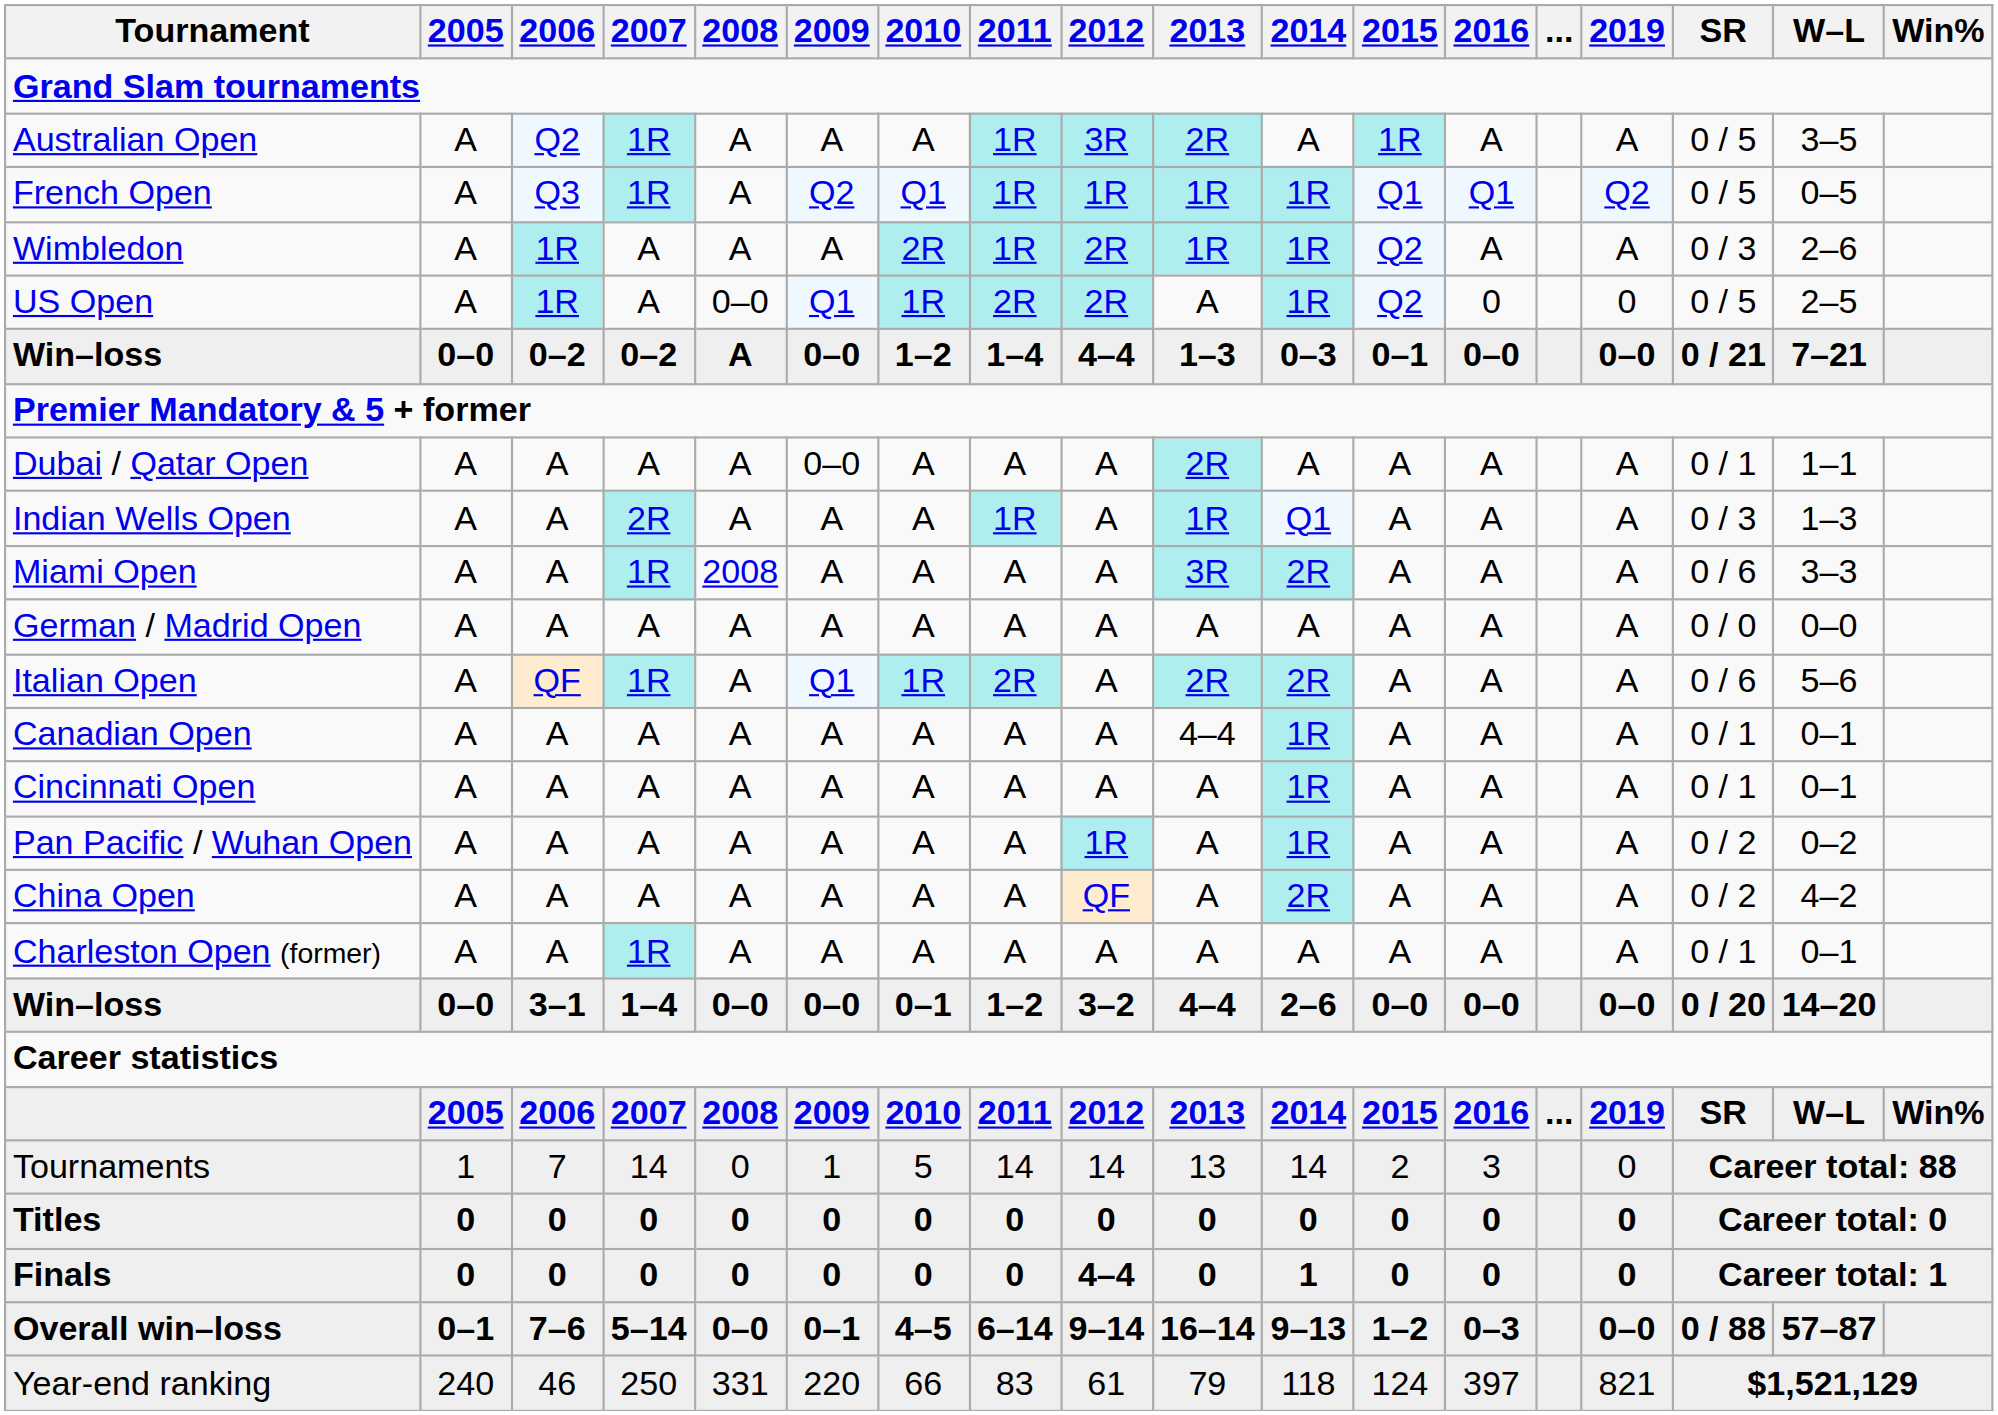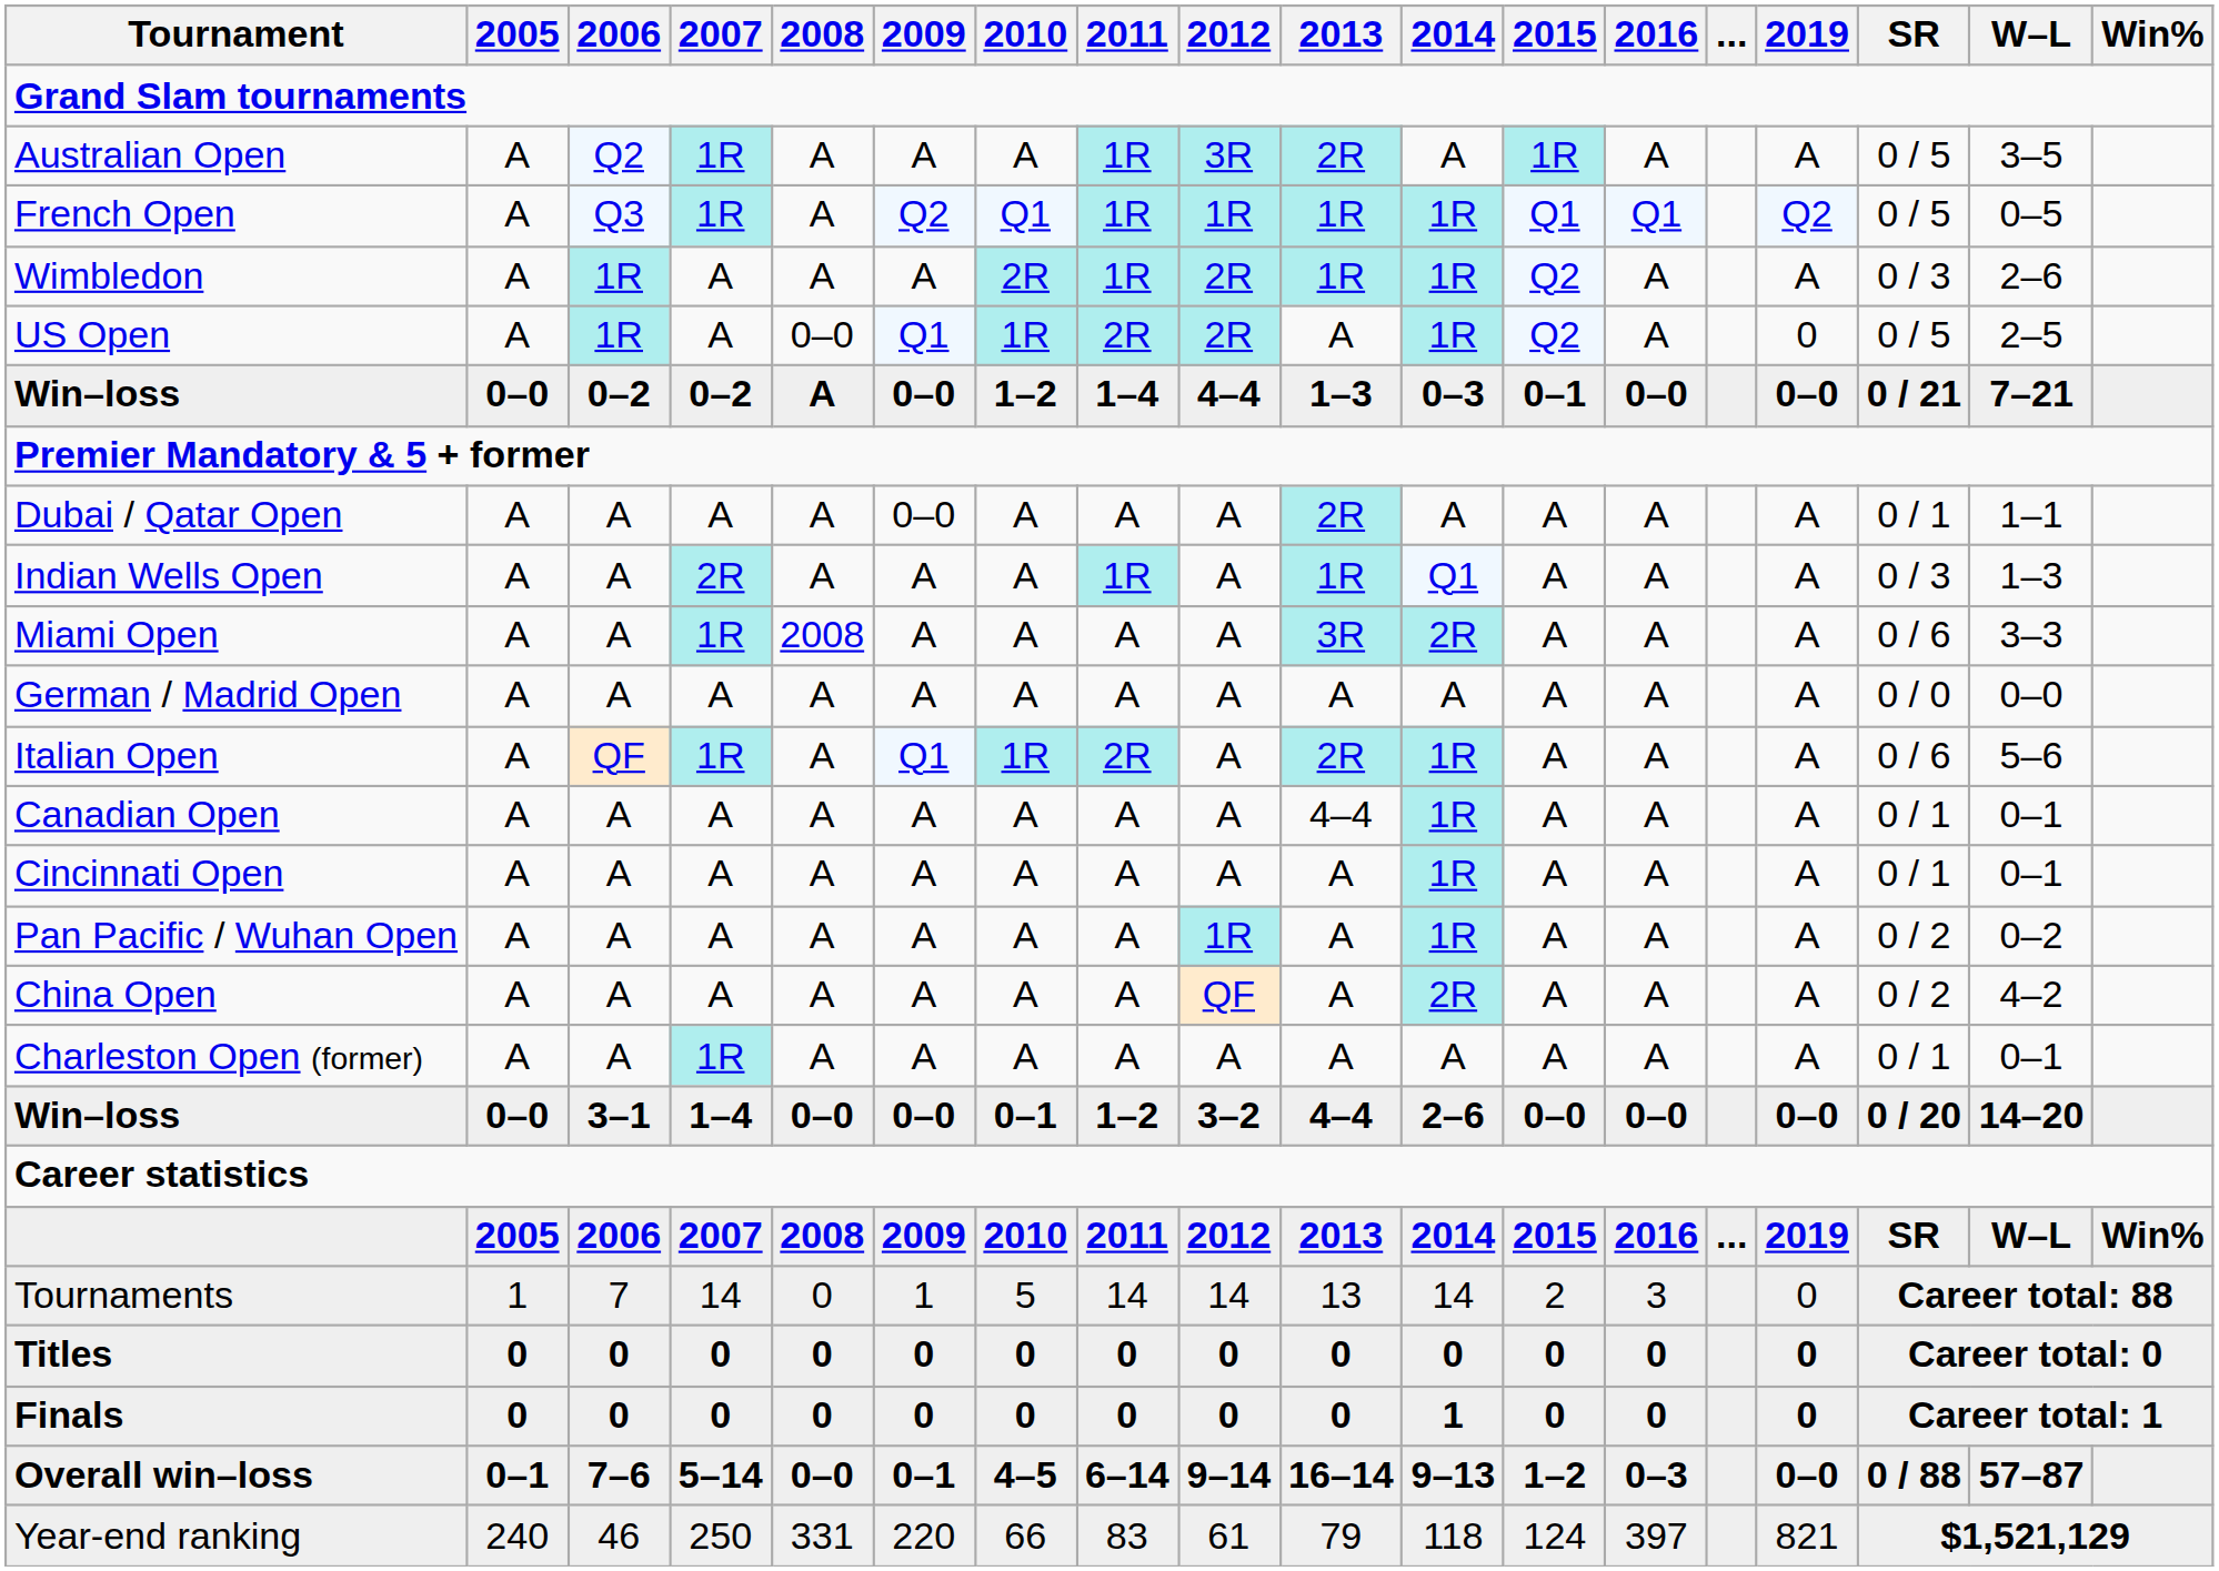 <table class=wikitable style=text-align:center;>
 <tr>
 <th>Tournament</th>
 <th><a href='#'>2005</a></th>
 <th><a href='#'>2006</a></th>
 <th><a href='#'>2007</a></th>
 <th><a href='#'>2008</a></th>
 <th><a href='#'>2009</a></th>
 <th><a href='#'>2010</a></th>
 <th><a href='#'>2011</a></th>
 <th><a href='#'>2012</a></th>
 <th><a href='#'>2013</a></th>
 <th><a href='#'>2014</a></th>
 <th><a href='#'>2015</a></th>
 <th><a href='#'>2016</a></th>
 <th>...</th>
 <th><a href='#'>2019</a></th>
 <th>SR</th>
 <th>W–L</th>
 <th>Win%</th>
 </tr>
 <tr>
 <td align=left colspan="18"><strong><a href='#'>Grand Slam tournaments</a></strong></td>
 </tr>
 <tr>
 <td align="left"><a href='#'>Australian Open</a></td>
 <td>A</td>
 <td bgcolor=f0f8ff><a href='#'>Q2</a></td>
 <td bgcolor="afeeee"><a href='#'>1R</a></td>
 <td>A</td>
 <td>A</td>
 <td>A</td>
 <td bgcolor="afeeee"><a href='#'>1R</a></td>
 <td bgcolor="afeeee"><a href='#'>3R</a></td>
 <td bgcolor="afeeee"><a href='#'>2R</a></td>
 <td>A</td>
 <td bgcolor=afeeee><a href='#'>1R</a></td>
 <td>A</td>
 <td></td>
 <td>A</td>
 <td>0 / 5</td>
 <td>3–5</td>
 <td></td>
 </tr>
 <tr>
 <td align="left"><a href='#'>French Open</a></td>
 <td>A</td>
 <td bgcolor=f0f8ff><a href='#'>Q3</a></td>
 <td bgcolor=afeeee><a href='#'>1R</a></td>
 <td>A</td>
 <td bgcolor=f0f8ff><a href='#'>Q2</a></td>
 <td bgcolor=f0f8ff><a href='#'>Q1</a></td>
 <td bgcolor=afeeee><a href='#'>1R</a></td>
 <td bgcolor=afeeee><a href='#'>1R</a></td>
 <td bgcolor=afeeee><a href='#'>1R</a></td>
 <td bgcolor=afeeee><a href='#'>1R</a></td>
 <td bgcolor=f0f8ff><a href='#'>Q1</a></td>
 <td bgcolor=f0f8ff><a href='#'>Q1</a></td>
 <td></td>
 <td bgcolor=f0f8ff><a href='#'>Q2</a></td>
 <td>0 / 5</td>
 <td>0–5</td>
 <td></td>
 </tr>
 <tr>
 <td align="left"><a href='#'>Wimbledon</a></td>
 <td>A</td>
 <td bgcolor=afeeee><a href='#'>1R</a></td>
 <td>A</td>
 <td>A</td>
 <td>A</td>
 <td bgcolor=afeeee><a href='#'>2R</a></td>
 <td bgcolor=afeeee><a href='#'>1R</a></td>
 <td bgcolor=afeeee><a href='#'>2R</a></td>
 <td bgcolor=afeeee><a href='#'>1R</a></td>
 <td bgcolor=afeeee><a href='#'>1R</a></td>
 <td bgcolor=f0f8ff><a href='#'>Q2</a></td>
 <td>A</td>
 <td></td>
 <td>A</td>
 <td>0 / 3</td>
 <td>2–6</td>
 <td></td>
 </tr>
 <tr>
 <td align="left"><a href='#'>US Open</a></td>
 <td>A</td>
 <td bgcolor="afeeee"><a href='#'>1R</a></td>
 <td>A</td>
 <td>0–0</td>
 <td bgcolor=f0f8ff><a href='#'>Q1</a></td>
 <td bgcolor=afeeee><a href='#'>1R</a></td>
 <td bgcolor=afeeee><a href='#'>2R</a></td>
 <td bgcolor=afeeee><a href='#'>2R</a></td>
 <td>A</td>
 <td bgcolor=afeeee><a href='#'>1R</a></td>
 <td bgcolor=f0f8ff><a href='#'>Q2</a></td>
-<td>0</td>
+<td>A</td>
 <td></td>
 <td>0</td>
 <td>0 / 5</td>
 <td>2–5</td>
 <td></td>
 </tr>
 <tr style="background:#efefef; font-weight:bold;">
 <td style="text-align:left">Win–loss</td>
 <td>0–0</td>
 <td>0–2</td>
 <td>0–2</td>
 <td>A</td>
 <td>0–0</td>
 <td>1–2</td>
 <td>1–4</td>
 <td>4–4</td>
 <td>1–3</td>
 <td>0–3</td>
 <td>0–1</td>
 <td>0–0</td>
 <td></td>
 <td>0–0</td>
 <td>0 / 21</td>
 <td>7–21</td>
 <td></td>
 </tr>
 <tr>
 <td align=left colspan="18"><strong><a href='#'>Premier Mandatory & 5</a> + former</strong></td>
 </tr>
 <tr>
 <td align=left><a href='#'>Dubai</a> / <a href='#'>Qatar Open</a></td>
 <td>A</td>
 <td>A</td>
 <td>A</td>
 <td>A</td>
 <td>0–0</td>
 <td>A</td>
 <td>A</td>
 <td>A</td>
 <td bgcolor=afeeee><a href='#'>2R</a></td>
 <td>A</td>
 <td>A</td>
 <td>A</td>
 <td></td>
 <td>A</td>
 <td>0 / 1</td>
 <td>1–1</td>
 <td></td>
 </tr>
 <tr>
 <td align=left><a href='#'>Indian Wells Open</a></td>
 <td>A</td>
 <td>A</td>
 <td bgcolor=afeeee><a href='#'>2R</a></td>
 <td>A</td>
 <td>A</td>
 <td>A</td>
 <td bgcolor=afeeee><a href='#'>1R</a></td>
 <td>A</td>
 <td bgcolor=afeeee><a href='#'>1R</a></td>
 <td bgcolor=f0f8ff><a href='#'>Q1</a></td>
 <td>A</td>
 <td>A</td>
 <td></td>
 <td>A</td>
 <td>0 / 3</td>
 <td>1–3</td>
 <td></td>
 </tr>
 <tr>
 <td align=left><a href='#'>Miami Open</a></td>
 <td>A</td>
 <td>A</td>
 <td bgcolor=afeeee><a href='#'>1R</a></td>
 <td><a href='#'>2008</a></td>
 <td>A</td>
 <td>A</td>
 <td>A</td>
 <td>A</td>
 <td bgcolor=afeeee><a href='#'>3R</a></td>
 <td bgcolor=afeeee><a href='#'>2R</a></td>
 <td>A</td>
 <td>A</td>
 <td></td>
 <td>A</td>
 <td>0 / 6</td>
 <td>3–3</td>
 <td></td>
 </tr>
 <tr>
 <td align=left><a href='#'>German</a> / <a href='#'>Madrid Open</a></td>
 <td>A</td>
 <td>A</td>
 <td>A</td>
 <td>A</td>
 <td>A</td>
 <td>A</td>
 <td>A</td>
 <td>A</td>
 <td>A</td>
 <td>A</td>
 <td>A</td>
 <td>A</td>
 <td></td>
 <td>A</td>
 <td>0 / 0</td>
 <td>0–0</td>
 <td></td>
 </tr>
 <tr>
 <td align=left><a href='#'>Italian Open</a></td>
 <td>A</td>
 <td bgcolor=ffebcd><a href='#'>QF</a></td>
 <td bgcolor=afeeee><a href='#'>1R</a></td>
 <td>A</td>
 <td bgcolor=f0f8ff><a href='#'>Q1</a></td>
 <td bgcolor=afeeee><a href='#'>1R</a></td>
 <td bgcolor=afeeee><a href='#'>2R</a></td>
 <td>A</td>
 <td bgcolor=afeeee><a href='#'>2R</a></td>
-<td bgcolor=afeeee><a href='#'>2R</a></td>
+<td bgcolor=afeeee><a href='#'>1R</a></td>
 <td>A</td>
 <td>A</td>
 <td></td>
 <td>A</td>
 <td>0 / 6</td>
 <td>5–6</td>
 <td></td>
 </tr>
 <tr>
 <td align=left><a href='#'>Canadian Open</a></td>
 <td>A</td>
 <td>A</td>
 <td>A</td>
 <td>A</td>
 <td>A</td>
 <td>A</td>
 <td>A</td>
 <td>A</td>
 <td>4–4</td>
 <td bgcolor=afeeee><a href='#'>1R</a></td>
 <td>A</td>
 <td>A</td>
 <td></td>
 <td>A</td>
 <td>0 / 1</td>
 <td>0–1</td>
 <td></td>
 </tr>
 <tr>
 <td align=left><a href='#'>Cincinnati Open</a></td>
 <td>A</td>
 <td>A</td>
 <td>A</td>
 <td>A</td>
 <td>A</td>
 <td>A</td>
 <td>A</td>
 <td>A</td>
 <td>A</td>
 <td bgcolor=afeeee><a href='#'>1R</a></td>
 <td>A</td>
 <td>A</td>
 <td></td>
 <td>A</td>
 <td>0 / 1</td>
 <td>0–1</td>
 <td></td>
 </tr>
 <tr>
 <td align=left><a href='#'>Pan Pacific</a> / <a href='#'>Wuhan Open</a></td>
 <td>A</td>
 <td>A</td>
 <td>A</td>
 <td>A</td>
 <td>A</td>
 <td>A</td>
 <td>A</td>
 <td bgcolor=afeeee><a href='#'>1R</a></td>
 <td>A</td>
 <td bgcolor=afeeee><a href='#'>1R</a></td>
 <td>A</td>
 <td>A</td>
 <td></td>
 <td>A</td>
 <td>0 / 2</td>
 <td>0–2</td>
 <td></td>
 </tr>
 <tr>
 <td align=left><a href='#'>China Open</a></td>
 <td>A</td>
 <td>A</td>
 <td>A</td>
 <td>A</td>
 <td>A</td>
 <td>A</td>
 <td>A</td>
 <td bgcolor=ffebcd><a href='#'>QF</a></td>
 <td>A</td>
 <td bgcolor=afeeee><a href='#'>2R</a></td>
 <td>A</td>
 <td>A</td>
 <td></td>
 <td>A</td>
 <td>0 / 2</td>
 <td>4–2</td>
 <td></td>
 </tr>
 <tr>
 <td align=left><a href='#'>Charleston Open</a> <small>(former)</small></td>
 <td>A</td>
 <td>A</td>
 <td bgcolor=afeeee><a href='#'>1R</a></td>
 <td>A</td>
 <td>A</td>
 <td>A</td>
 <td>A</td>
 <td>A</td>
 <td>A</td>
 <td>A</td>
 <td>A</td>
 <td>A</td>
 <td></td>
 <td>A</td>
 <td>0 / 1</td>
 <td>0–1</td>
 <td></td>
 </tr>
 <tr style=background:#efefef;font-weight:bold>
 <td align=left>Win–loss</td>
 <td>0–0</td>
 <td>3–1</td>
 <td>1–4</td>
 <td>0–0</td>
 <td>0–0</td>
 <td>0–1</td>
 <td>1–2</td>
 <td>3–2</td>
 <td>4–4</td>
 <td>2–6</td>
 <td>0–0</td>
 <td>0–0</td>
 <td></td>
 <td>0–0</td>
 <td>0 / 20</td>
 <td>14–20</td>
 <td></td>
 </tr>
 <tr>
 <td align=left colspan="18"><strong>Career statistics</strong></td>
 </tr>
 <tr style=background:#efefef;font-weight:bold>
 <td></td>
 <td><a href='#'>2005</a></td>
 <td><a href='#'>2006</a></td>
 <td><a href='#'>2007</a></td>
 <td><a href='#'>2008</a></td>
 <td><a href='#'>2009</a></td>
 <td><a href='#'>2010</a></td>
 <td><a href='#'>2011</a></td>
 <td><a href='#'>2012</a></td>
 <td><a href='#'>2013</a></td>
 <td><a href='#'>2014</a></td>
 <td><a href='#'>2015</a></td>
 <td><a href='#'>2016</a></td>
 <td>...</td>
 <td><a href='#'>2019</a></td>
 <td>SR</td>
 <td>W–L</td>
 <td>Win%</td>
 </tr>
 <tr bgcolor=efefef>
 <td align=left>Tournaments</td>
 <td>1</td>
 <td>7</td>
 <td>14</td>
 <td>0</td>
 <td>1</td>
 <td>5</td>
 <td>14</td>
 <td>14</td>
 <td>13</td>
 <td>14</td>
 <td>2</td>
 <td>3</td>
 <td></td>
 <td>0</td>
 <td colspan="3"><strong>Career total: 88</strong></td>
 </tr>
 <tr style=background:#efefef;font-weight:bold>
 <td align=left>Titles</td>
 <td>0</td>
 <td>0</td>
 <td>0</td>
 <td>0</td>
 <td>0</td>
 <td>0</td>
 <td>0</td>
 <td>0</td>
 <td>0</td>
 <td>0</td>
 <td>0</td>
 <td>0</td>
 <td></td>
 <td>0</td>
 <td colspan="3">Career total: 0</td>
 </tr>
 <tr style=background:#efefef;font-weight:bold>
 <td align=left>Finals</td>
 <td>0</td>
 <td>0</td>
 <td>0</td>
 <td>0</td>
 <td>0</td>
 <td>0</td>
 <td>0</td>
-<td>4–4</td>
+<td>0</td>
 <td>0</td>
 <td>1</td>
 <td>0</td>
 <td>0</td>
 <td></td>
 <td>0</td>
 <td colspan="3">Career total: 1</td>
 </tr>
 <tr style=background:#efefef;font-weight:bold>
 <td align=left>Overall win–loss</td>
 <td>0–1</td>
 <td>7–6</td>
 <td>5–14</td>
 <td>0–0</td>
 <td>0–1</td>
 <td>4–5</td>
 <td>6–14</td>
 <td>9–14</td>
 <td>16–14</td>
 <td>9–13</td>
 <td>1–2</td>
 <td>0–3</td>
 <td></td>
 <td>0–0</td>
 <td>0 / 88</td>
 <td>57–87</td>
 <td></td>
 </tr>
 <tr bgcolor=efefef>
 <td align=left>Year-end ranking</td>
 <td>240</td>
 <td>46</td>
 <td>250</td>
 <td>331</td>
 <td>220</td>
 <td>66</td>
 <td>83</td>
 <td>61</td>
 <td>79</td>
 <td>118</td>
 <td>124</td>
 <td>397</td>
 <td></td>
 <td>821</td>
 <td colspan="3"><strong>$1,521,129</strong></td>
 </tr>
 </table>
